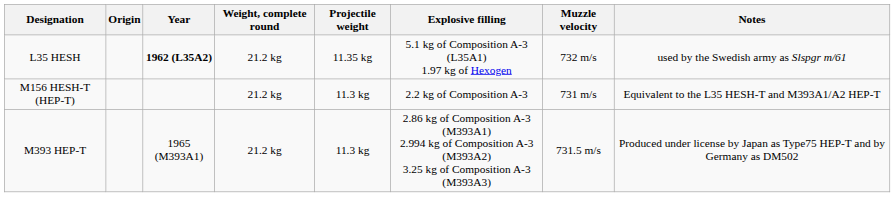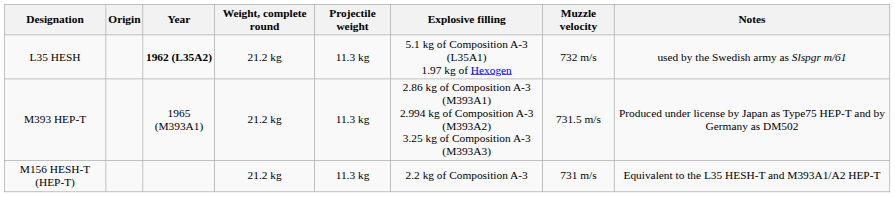 <table class="wikitable sortable" style="text-align: center; height;">
 <tr>
 <th>Designation</th>
 <th>Origin</th>
 <th>Year</th>
 <th>Weight, complete round</th>
 <th>Projectile weight</th>
 <th>Explosive filling</th>
 <th>Muzzle velocity</th>
 <th>Notes</th>
 </tr>
 <tr>
 <td>L35 HESH</td>
 <td></td>
 <td><strong>1962 (L35A2)</strong></td>
 <td>21.2 kg</td>
-<td>11.35 kg</td>
+<td>11.3 kg</td>
 <td>5.1 kg of Composition A-3 (L35A1)<br>1.97 kg of <a href='#'>Hexogen</a></td>
 <td>732 m/s</td>
 <td>used by the Swedish army as <em>Slspgr m/61</em></td>
+</tr>
+<tr>
+<td>M393 HEP-T</td>
+<td></td>
+<td>1965 (M393A1)</td>
+<td>21.2 kg</td>
+<td>11.3 kg</td>
+<td>2.86 kg of Composition A-3 (M393A1)<br>2.994 kg of Composition A-3 (M393A2)<br>3.25 kg of Composition A-3 (M393A3)</td>
+<td>731.5 m/s</td>
+<td>Produced under license by Japan as Type75 HEP-T and by Germany as DM502</td>
 </tr>
 <tr>
 <td>M156 HESH-T (HEP-T)</td>
 <td></td>
 <td></td>
 <td>21.2 kg</td>
 <td>11.3 kg</td>
 <td>2.2 kg of Composition A-3</td>
 <td>731 m/s</td>
 <td>Equivalent to the L35 HESH-T and M393A1/A2 HEP-T</td>
 </tr>
-<tr>
-<td>M393 HEP-T</td>
-<td></td>
-<td>1965 (M393A1)</td>
-<td>21.2 kg</td>
-<td>11.3 kg</td>
-<td>2.86 kg of Composition A-3 (M393A1)<br>2.994 kg of Composition A-3 (M393A2)<br>3.25 kg of Composition A-3 (M393A3)</td>
-<td>731.5 m/s</td>
-<td>Produced under license by Japan as Type75 HEP-T and by Germany as DM502</td>
-</tr>
 </table>
